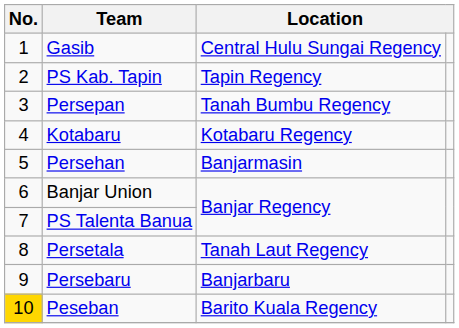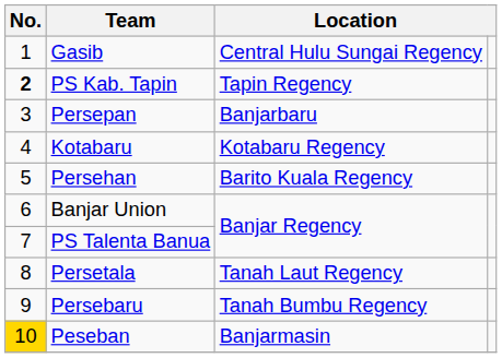 <table class="wikitable sortable">
 <tr>
 <th>No.</th>
 <th>Team</th>
 <th colspan=2>Location</th>
 </tr>
 <tr>
 <td align=center>1</td>
 <td><a href='#'>Gasib</a></td>
 <td><a href='#'>Central Hulu Sungai Regency</a></td>
 <td></td>
 </tr>
 <tr>
-<td align=center>2</td>
+<td align=center><strong>2</strong></td>
 <td><a href='#'>PS Kab. Tapin</a></td>
 <td><a href='#'>Tapin Regency</a></td>
 <td></td>
 </tr>
 <tr>
 <td align=center>3</td>
 <td><a href='#'>Persepan</a></td>
-<td><a href='#'>Tanah Bumbu Regency</a></td>
+<td><a href='#'>Banjarbaru</a></td>
 <td></td>
 </tr>
 <tr>
 <td align=center>4</td>
 <td><a href='#'>Kotabaru</a></td>
 <td><a href='#'>Kotabaru Regency</a></td>
 <td></td>
 </tr>
 <tr>
 <td align=center>5</td>
 <td><a href='#'>Persehan</a></td>
-<td><a href='#'>Banjarmasin</a></td>
+<td><a href='#'>Barito Kuala Regency</a></td>
 <td></td>
 </tr>
 <tr>
 <td align=center>6</td>
 <td>Banjar Union</td>
 <td rowspan=2><a href='#'>Banjar Regency</a></td>
 <td rowspan=2></td>
 </tr>
 <tr>
 <td align=center>7</td>
 <td><a href='#'>PS Talenta Banua</a></td>
 </tr>
 <tr>
 <td align=center>8</td>
 <td><a href='#'>Persetala</a></td>
 <td><a href='#'>Tanah Laut Regency</a></td>
 <td></td>
 </tr>
 <tr>
 <td align=center>9</td>
 <td><a href='#'>Persebaru</a></td>
-<td><a href='#'>Banjarbaru</a></td>
+<td><a href='#'>Tanah Bumbu Regency</a></td>
 <td></td>
 </tr>
 <tr>
 <td align=center style="background: gold;">10</td>
 <td><a href='#'>Peseban</a></td>
-<td><a href='#'>Barito Kuala Regency</a></td>
+<td><a href='#'>Banjarmasin</a></td>
 <td></td>
 </tr>
 <tr>
 </tr>
 </table>
